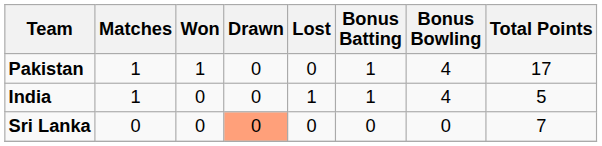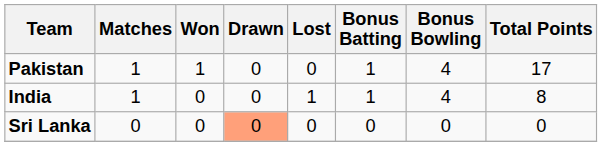 <table class="wikitable" style="margin: 1em auto 1em auto;">
 <tr>
 <th>Team</th>
 <th>Matches</th>
 <th>Won</th>
 <th>Drawn</th>
 <th>Lost</th>
 <th>Bonus<br>Batting</th>
 <th>Bonus<br>Bowling</th>
 <th>Total Points</th>
 </tr>
 <tr>
 <td style="text-align:left;"><strong>Pakistan</strong></td>
 <td style="text-align:center;">1</td>
 <td style="text-align:center;">1</td>
 <td style="text-align:center;">0</td>
 <td style="text-align:center;">0</td>
 <td style="text-align:center;">1</td>
 <td style="text-align:center;">4</td>
 <td style="text-align:center;">17</td>
 </tr>
 <tr>
 <td style="text-align:left;"><strong>India</strong></td>
 <td style="text-align:center;">1</td>
 <td style="text-align:center;">0</td>
 <td style="text-align:center;">0</td>
 <td style="text-align:center;">1</td>
 <td style="text-align:center;">1</td>
 <td style="text-align:center;">4</td>
-<td style="text-align:center;">5</td>
+<td style="text-align:center;">8</td>
 </tr>
 <tr>
 <td style="text-align:left;"><strong>Sri Lanka</strong></td>
 <td style="text-align:center;">0</td>
 <td style="text-align:center;">0</td>
 <td style="background: lightsalmon; text-align:center;">0</td>
 <td style="text-align:center;">0</td>
 <td style="text-align:center;">0</td>
 <td style="text-align:center;">0</td>
-<td style="text-align:center;">7</td>
+<td style="text-align:center;">0</td>
 </tr>
 <tr>
 </tr>
 </table>
